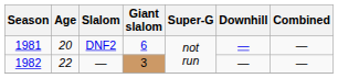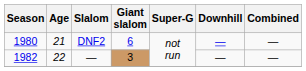 <table class=wikitable style="text-align:center">
 <tr>
 <th>Season</th>
 <th>Age</th>
 <th>Slalom</th>
 <th>Giant<br>slalom</th>
 <th>Super-G</th>
 <th>Downhill</th>
 <th>Combined</th>
 </tr>
 <tr>
-<td><a href='#'>1981</a></td>
-<td><em>20</em></td>
+<td><a href='#'>1980</a></td>
+<td><em>21</em></td>
 <td><a href='#'>DNF2</a></td>
 <td><a href='#'>6</a></td>
 <td rowspan="2"><em>not<br>run</em></td>
 <td><a href='#'>—</a></td>
 <td>—</td>
 </tr>
 <tr>
 <td><a href='#'>1982</a></td>
 <td><em>22</em></td>
 <td>—</td>
 <td style="background:#c96;">3</td>
 <td>—</td>
 <td>—</td>
 </tr>
 <tr>
 </tr>
 </table>
